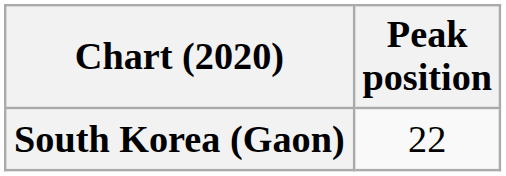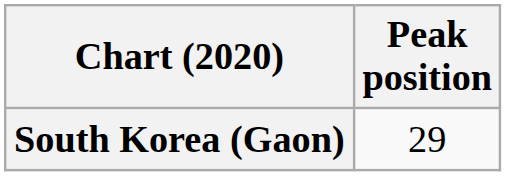 <table class="wikitable plainrowheaders" style="text-align:center">
 <tr>
 <th>Chart (2020)</th>
 <th>Peak<br>position</th>
 </tr>
 <tr>
 <th scope="row">South Korea (Gaon)</th>
-<td>22</td>
+<td>29</td>
 </tr>
 </table>
